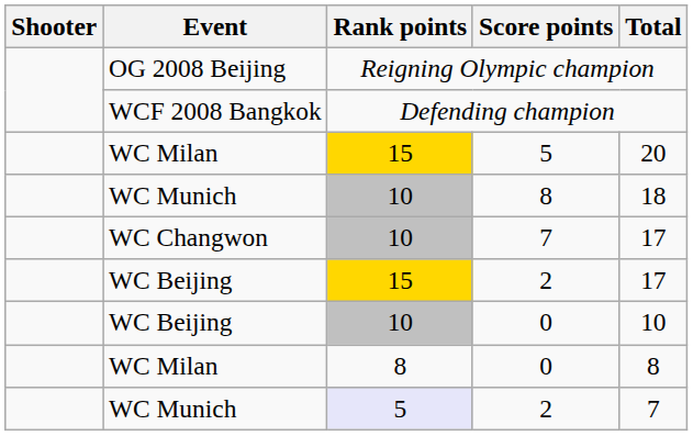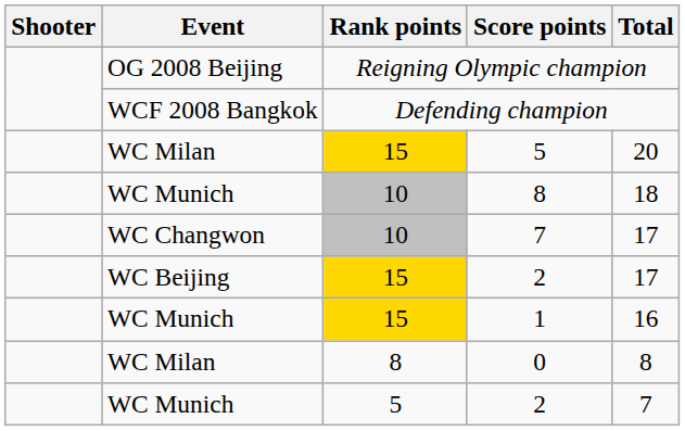 <table class="wikitable" style="font-size: 95%">
 <tr>
 <th>Shooter</th>
 <th>Event</th>
 <th>Rank points</th>
 <th>Score points</th>
 <th>Total</th>
 </tr>
 <tr>
 <td rowspan=2></td>
 <td>OG 2008 Beijing</td>
 <td colspan=3 style="text-align: center"><em>Reigning Olympic champion</em></td>
 </tr>
 <tr>
 <td>WCF 2008 Bangkok</td>
 <td colspan=3 style="text-align: center"><em>Defending champion</em></td>
 </tr>
 <tr>
 <td></td>
 <td>WC Milan</td>
 <td style="text-align: center; background: gold">15</td>
 <td style="text-align: center">5</td>
 <td style="text-align: center">20</td>
 </tr>
 <tr>
 <td></td>
 <td>WC Munich</td>
 <td style="text-align: center; background: silver">10</td>
 <td style="text-align: center">8</td>
 <td style="text-align: center">18</td>
 </tr>
 <tr>
 <td></td>
 <td>WC Changwon</td>
 <td style="text-align: center; background: silver">10</td>
 <td style="text-align: center">7</td>
 <td style="text-align: center">17</td>
 </tr>
 <tr>
 <td></td>
 <td>WC Beijing</td>
 <td style="text-align: center; background: gold">15</td>
 <td style="text-align: center">2</td>
 <td style="text-align: center">17</td>
 </tr>
 <tr>
 <td></td>
-<td>WC Beijing</td>
-<td style="text-align: center; background: silver">10</td>
-<td style="text-align: center">0</td>
-<td style="text-align: center">10</td>
+<td>WC Munich</td>
+<td style="text-align: center; background: gold">15</td>
+<td style="text-align: center">1</td>
+<td style="text-align: center">16</td>
 </tr>
 <tr>
 <td></td>
 <td>WC Milan</td>
 <td style="text-align: center; background: bronze">8</td>
 <td style="text-align: center">0</td>
 <td style="text-align: center">8</td>
 </tr>
 <tr>
 <td></td>
 <td>WC Munich</td>
-<td style="background: lavender; text-align: center">5</td>
+<td style="text-align: center">5</td>
 <td style="text-align: center">2</td>
 <td style="text-align: center">7</td>
 </tr>
 </table>
